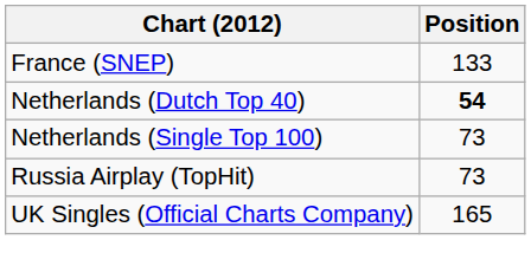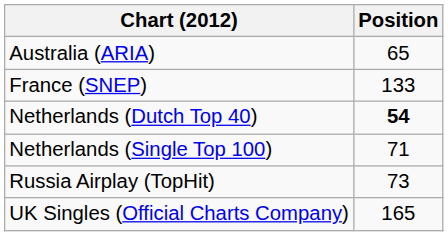 <table class="wikitable sortable">
 <tr>
 <th>Chart (2012)</th>
 <th>Position</th>
+</tr>
+<tr>
+<td>Australia (<a href='#'>ARIA</a>)</td>
+<td style="text-align:center;">65</td>
 </tr>
 <tr>
 <td>France (<a href='#'>SNEP</a>)</td>
 <td style="text-align:center;">133</td>
 </tr>
 <tr>
 <td>Netherlands (<a href='#'>Dutch Top 40</a>)</td>
 <td style="text-align:center;"><strong>54</strong></td>
 </tr>
 <tr>
 <td>Netherlands (<a href='#'>Single Top 100</a>)</td>
-<td style="text-align:center;">73</td>
+<td style="text-align:center;">71</td>
 </tr>
 <tr>
 <td>Russia Airplay (TopHit)</td>
 <td style="text-align:center;">73</td>
 </tr>
 <tr>
 <td>UK Singles (<a href='#'>Official Charts Company</a>)</td>
 <td style="text-align:center;">165</td>
 </tr>
 </table>
